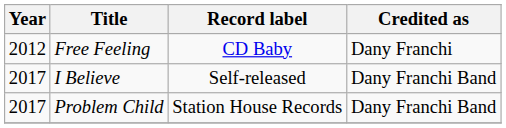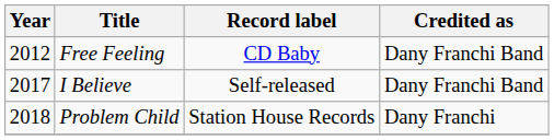 <table class="wikitable sortable">
 <tr>
 <th>Year</th>
 <th>Title</th>
 <th>Record label</th>
 <th>Credited as</th>
 </tr>
 <tr>
 <td>2012</td>
 <td><em>Free Feeling</em></td>
 <td align="center"><a href='#'>CD Baby</a></td>
-<td>Dany Franchi</td>
+<td>Dany Franchi Band</td>
 </tr>
 <tr>
 <td>2017</td>
 <td><em>I Believe</em></td>
 <td align="center">Self-released</td>
 <td>Dany Franchi Band</td>
 </tr>
 <tr>
-<td>2017</td>
+<td>2018</td>
 <td><em>Problem Child</em></td>
 <td align="center">Station House Records</td>
-<td>Dany Franchi Band</td>
+<td>Dany Franchi</td>
 </tr>
 <tr>
 </tr>
 </table>
